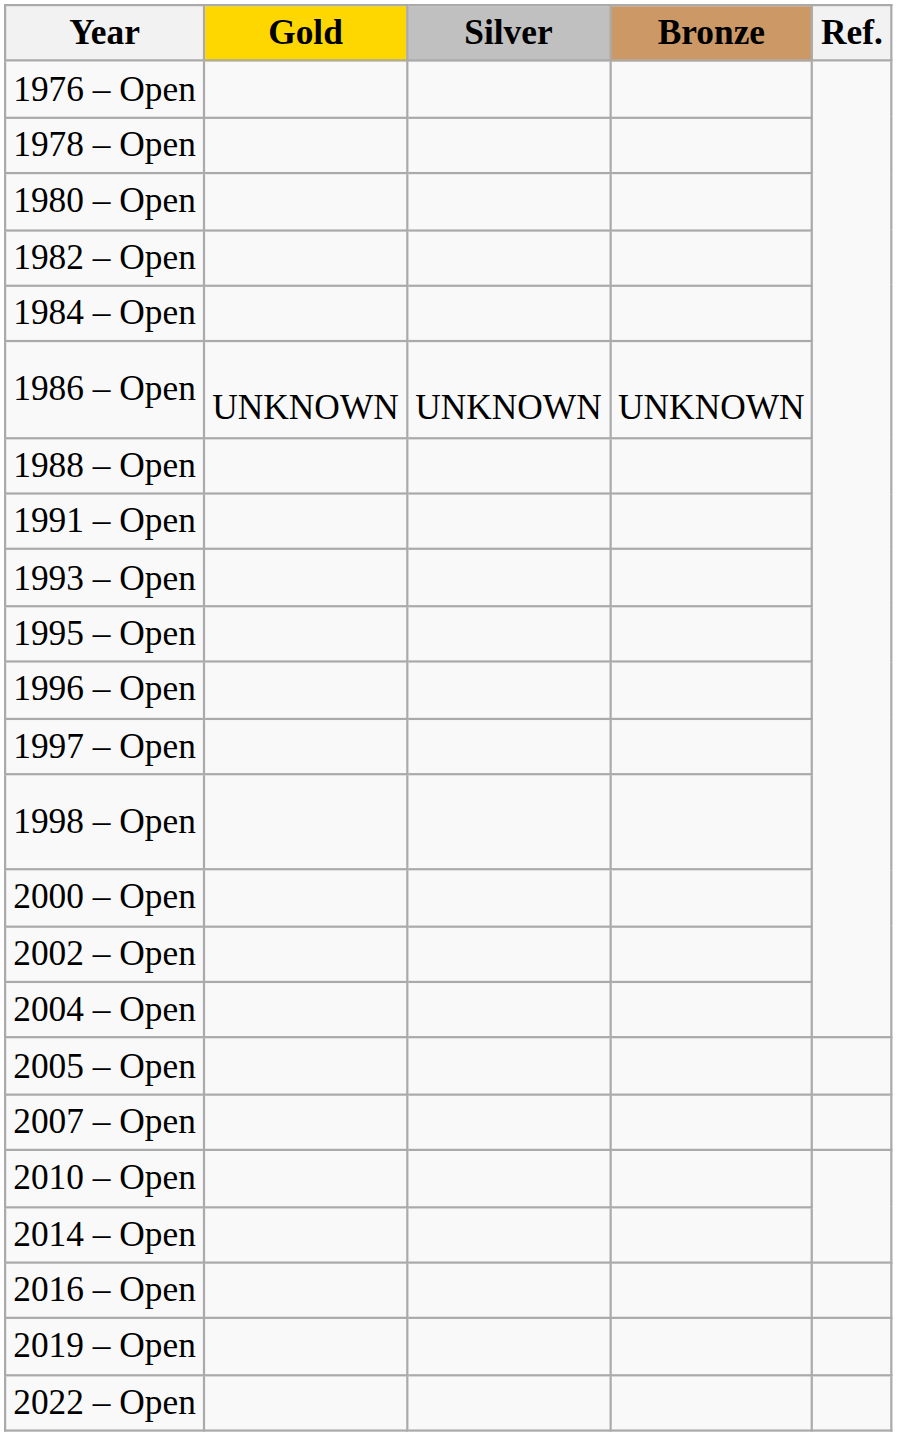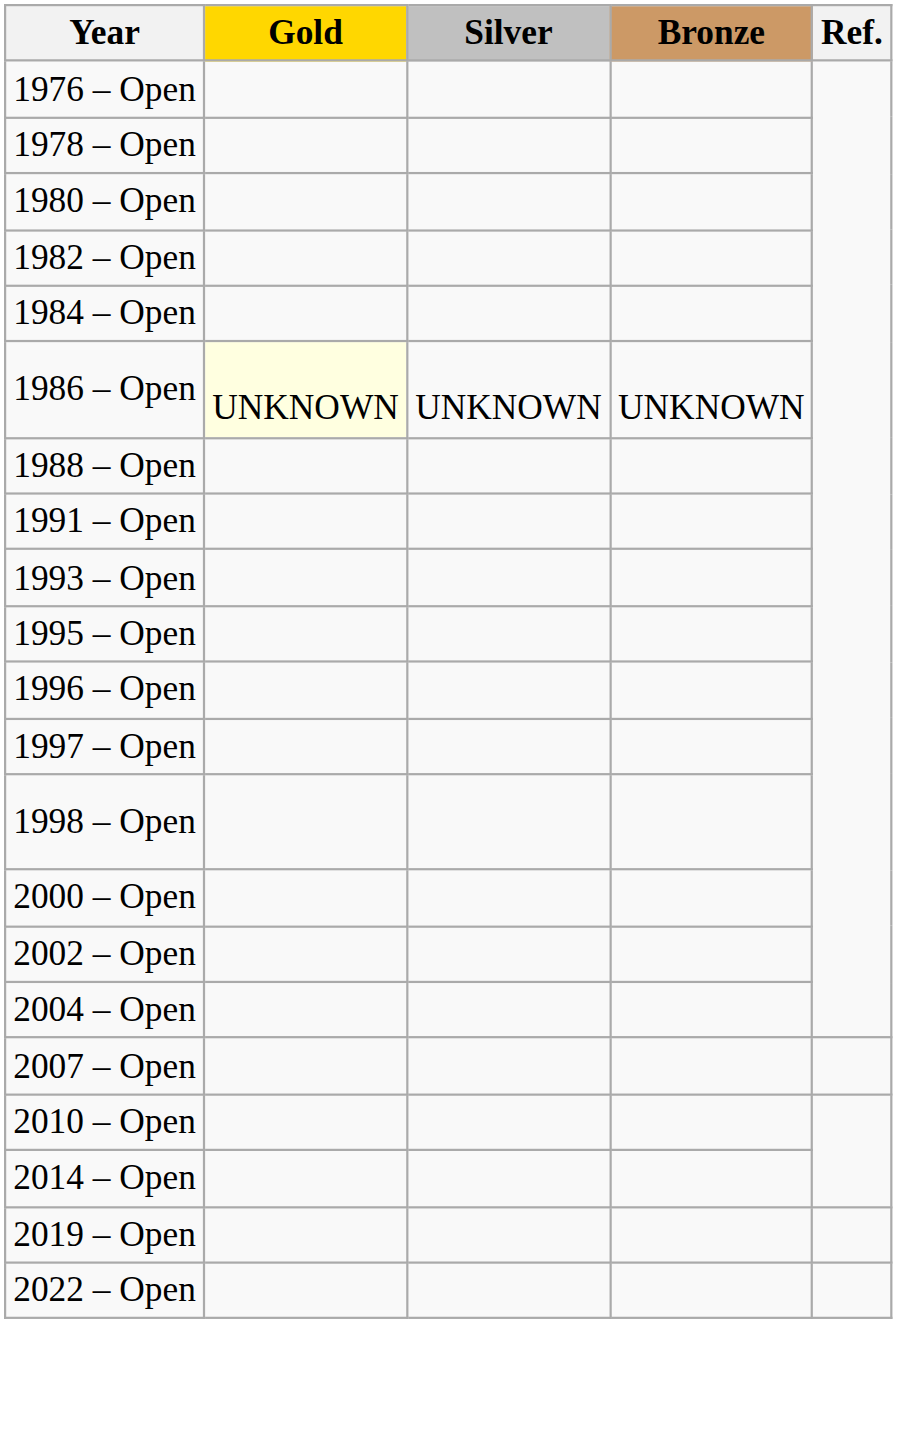 <table class="wikitable">
 <tr>
 <th align=center><strong>Year</strong></th>
 <th style="background:gold; text-align:center;"><strong>Gold</strong></th>
 <th style="background:silver; text-align:center;"><strong>Silver</strong></th>
 <th style="background:#c96; text-align:center;"><strong>Bronze</strong></th>
 <th>Ref.</th>
 </tr>
 <tr>
 <td>1976 – Open</td>
 <td><br></td>
 <td><br></td>
 <td><br></td>
 </tr>
 <tr>
 <td>1978 – Open</td>
 <td><br></td>
 <td><br></td>
 <td><br></td>
 </tr>
 <tr>
 <td>1980 – Open</td>
 <td><br></td>
 <td><br></td>
 <td><br></td>
 </tr>
 <tr>
 <td>1982 – Open</td>
 <td><br></td>
 <td><br></td>
 <td><br></td>
 </tr>
 <tr>
 <td>1984 – Open</td>
 <td><br></td>
 <td><br></td>
 <td><br></td>
 </tr>
 <tr>
 <td>1986 – Open</td>
-<td><br>UNKNOWN</td>
+<td style="background: lightyellow;"><br>UNKNOWN</td>
 <td><br>UNKNOWN</td>
 <td><br>UNKNOWN</td>
 </tr>
 <tr>
 <td>1988 – Open</td>
 <td><br></td>
 <td><br></td>
 <td><br></td>
 </tr>
 <tr>
 <td>1991 – Open</td>
 <td><br></td>
 <td><br></td>
 <td><br></td>
 </tr>
 <tr>
 <td>1993 – Open</td>
 <td><br></td>
 <td><br></td>
 <td><br></td>
 </tr>
 <tr>
 <td>1995 – Open</td>
 <td><br></td>
 <td><br></td>
 <td><br></td>
 </tr>
 <tr>
 <td>1996 – Open</td>
 <td><br></td>
 <td><br></td>
 <td><br></td>
 </tr>
 <tr>
 <td>1997 – Open</td>
 <td><br></td>
 <td><br></td>
 <td><br></td>
 </tr>
 <tr>
 <td>1998 – Open</td>
 <td><br></td>
 <td><br><br></td>
 <td><br></td>
 </tr>
 <tr>
 <td>2000 – Open</td>
 <td><br></td>
 <td><br></td>
 <td><br></td>
 </tr>
 <tr>
 <td>2002 – Open</td>
 <td><br></td>
 <td><br></td>
 <td><br></td>
 </tr>
 <tr>
 <td>2004 – Open</td>
 <td><br></td>
 <td><br></td>
 <td><br></td>
 </tr>
 <tr>
-<td>2005 – Open</td>
-<td><br></td>
-<td><br></td>
-<td><br></td>
-<td></td>
-</tr>
-<tr>
 <td>2007 – Open</td>
 <td><br></td>
 <td><br></td>
 <td><br></td>
 <td></td>
 </tr>
 <tr>
 <td>2010 – Open</td>
 <td><br></td>
 <td><br></td>
 <td><br></td>
 </tr>
 <tr>
 <td>2014 – Open</td>
 <td><br></td>
 <td><br></td>
 <td><br></td>
 </tr>
 <tr>
-<td>2016 – Open</td>
-<td><br></td>
-<td><br></td>
-<td><br></td>
-<td></td>
-</tr>
-<tr>
 <td>2019 – Open</td>
 <td><br></td>
 <td><br></td>
 <td><br></td>
 <td></td>
 </tr>
 <tr>
 <td>2022 – Open</td>
 <td><br></td>
 <td><br></td>
 <td><br></td>
 <td></td>
 </tr>
 </table>
